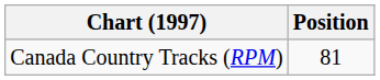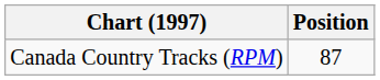 <table class="wikitable">
 <tr>
 <th scope="col">Chart (1997)</th>
 <th scope="col">Position</th>
 </tr>
 <tr>
 <td>Canada Country Tracks (<em><a href='#'>RPM</a></em>)</td>
-<td align="center">81</td>
+<td align="center">87</td>
 </tr>
 </table>
